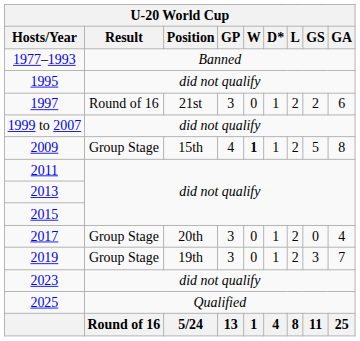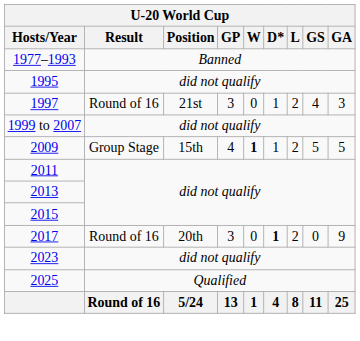 <table class="wikitable" style="text-align: center;">
 <tr>
 <th colspan=9>U-20 World Cup</th>
 </tr>
 <tr>
 <th>Hosts/Year</th>
 <th>Result</th>
 <th>Position</th>
 <th>GP</th>
 <th>W</th>
 <th>D*</th>
 <th>L</th>
 <th>GS</th>
 <th>GA</th>
 </tr>
 <tr>
 <td><a href='#'>1977</a>–<a href='#'>1993</a></td>
 <td colspan=8><em>Banned</em></td>
 </tr>
 <tr>
 <td> <a href='#'>1995</a></td>
 <td colspan=8><em>did not qualify</em></td>
 </tr>
 <tr>
 <td> <a href='#'>1997</a></td>
 <td>Round of 16</td>
 <td>21st</td>
 <td>3</td>
 <td>0</td>
 <td>1</td>
 <td>2</td>
-<td>2</td>
-<td>6</td>
+<td>4</td>
+<td>3</td>
 </tr>
 <tr>
 <td><a href='#'>1999</a> to <a href='#'>2007</a></td>
 <td colspan=8><em>did not qualify</em></td>
 </tr>
 <tr>
 <td> <a href='#'>2009</a></td>
 <td>Group Stage</td>
 <td>15th</td>
 <td>4</td>
 <td><strong>1</strong></td>
 <td>1</td>
 <td>2</td>
 <td>5</td>
-<td>8</td>
+<td>5</td>
 </tr>
 <tr>
 <td> <a href='#'>2011</a></td>
 <td colspan=8 rowspan=3><em>did not qualify</em></td>
 </tr>
 <tr>
 <td> <a href='#'>2013</a></td>
 </tr>
 <tr>
 <td> <a href='#'>2015</a></td>
 </tr>
 <tr>
 <td> <a href='#'>2017</a></td>
-<td>Group Stage</td>
+<td>Round of 16</td>
 <td>20th</td>
 <td>3</td>
 <td>0</td>
-<td>1</td>
+<td><strong>1</strong></td>
 <td>2</td>
 <td>0</td>
-<td>4</td>
-</tr>
-<tr>
-<td> <a href='#'>2019</a></td>
-<td>Group Stage</td>
-<td>19th</td>
-<td>3</td>
-<td>0</td>
-<td>1</td>
-<td>2</td>
-<td>3</td>
-<td>7</td>
+<td>9</td>
 </tr>
 <tr>
 <td> <a href='#'>2023</a></td>
 <td colspan=8><em>did not qualify</em></td>
 </tr>
 <tr>
 <td> <a href='#'>2025</a></td>
 <td colspan=8><em>Qualified</em></td>
 </tr>
 <tr>
 <th></th>
 <th>Round of 16</th>
 <th>5/24</th>
 <th>13</th>
 <th>1</th>
 <th>4</th>
 <th>8</th>
 <th>11</th>
 <th>25</th>
 </tr>
 </table>
